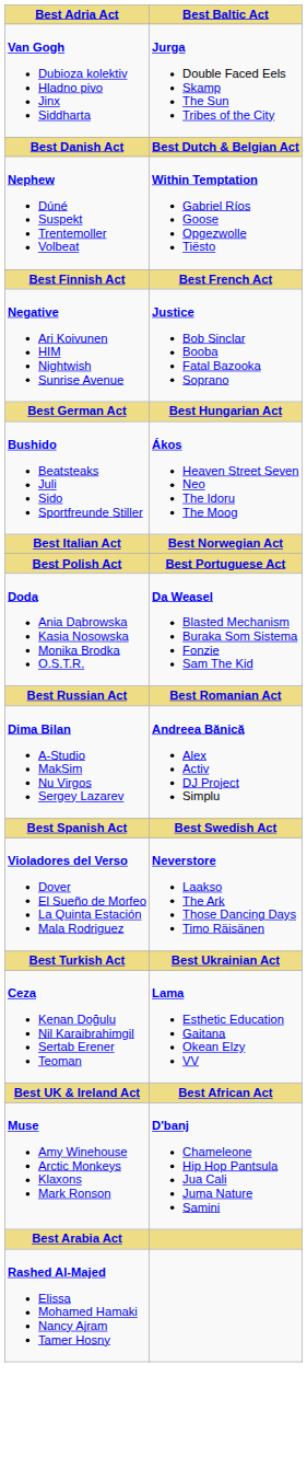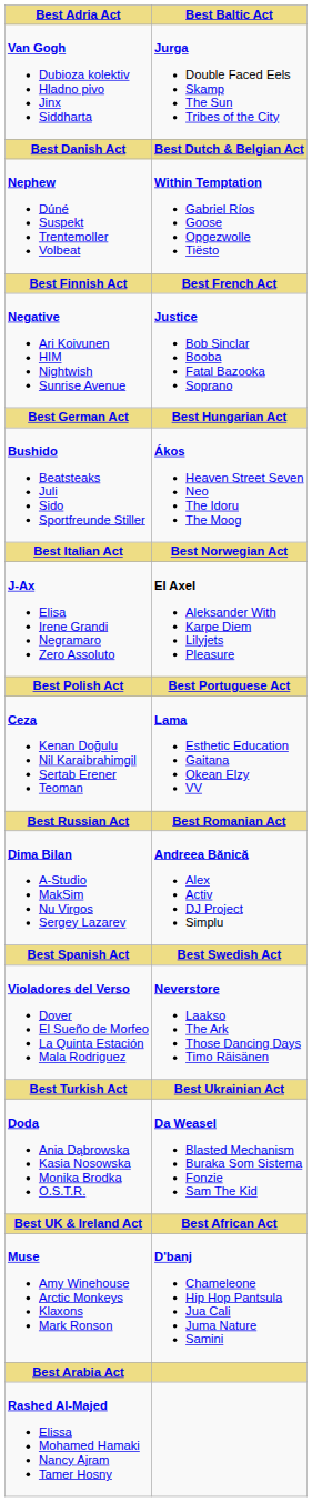 <table class=wikitable style="width=100%">
 <tr>
 <th style="background:#EEDD85; width=50%"><a href='#'>Best Adria Act</a></th>
 <th style="background:#EEDD85; width=50%"><a href='#'>Best Baltic Act</a></th>
 </tr>
 <tr>
 <td valign="top"><br><strong><a href='#'>Van Gogh</a></strong><ul><li><a href='#'>Dubioza kolektiv</a></li><li><a href='#'>Hladno pivo</a></li><li><a href='#'>Jinx</a></li><li><a href='#'>Siddharta</a></li></ul></td>
 <td valign="top"><br><strong><a href='#'>Jurga</a></strong><ul><li>Double Faced Eels</li><li><a href='#'>Skamp</a></li><li><a href='#'>The Sun</a></li><li><a href='#'>Tribes of the City</a></li></ul></td>
 </tr>
 <tr>
 <th style="background:#EEDD85; width=50%"><a href='#'>Best Danish Act</a></th>
 <th style="background:#EEDD85; width=50%"><a href='#'>Best Dutch & Belgian Act</a></th>
 </tr>
 <tr>
 <td valign="top"><br><strong><a href='#'>Nephew</a></strong><ul><li><a href='#'>Dúné</a></li><li><a href='#'>Suspekt</a></li><li><a href='#'>Trentemoller</a></li><li><a href='#'>Volbeat</a></li></ul></td>
 <td valign="top"><br><strong><a href='#'>Within Temptation</a></strong><ul><li><a href='#'>Gabriel Ríos</a></li><li><a href='#'>Goose</a></li><li><a href='#'>Opgezwolle</a></li><li><a href='#'>Tiësto</a></li></ul></td>
 </tr>
 <tr>
 <th style="background:#EEDD85; width=50%"><a href='#'>Best Finnish Act</a></th>
 <th style="background:#EEDD85; width=50%"><a href='#'>Best French Act</a></th>
 </tr>
 <tr>
 <td valign="top"><br><strong><a href='#'>Negative</a></strong><ul><li><a href='#'>Ari Koivunen</a></li><li><a href='#'>HIM</a></li><li><a href='#'>Nightwish</a></li><li><a href='#'>Sunrise Avenue</a></li></ul></td>
 <td valign="top"><br><strong><a href='#'>Justice</a></strong><ul><li><a href='#'>Bob Sinclar</a></li><li><a href='#'>Booba</a></li><li><a href='#'>Fatal Bazooka</a></li><li><a href='#'>Soprano</a></li></ul></td>
 </tr>
 <tr>
 <th style="background:#EEDD85; width=50%"><a href='#'>Best German Act</a></th>
 <th style="background:#EEDD85; width=50%"><a href='#'>Best Hungarian Act</a></th>
 </tr>
 <tr>
 <td valign="top"><br><strong><a href='#'>Bushido</a></strong><ul><li><a href='#'>Beatsteaks</a></li><li><a href='#'>Juli</a></li><li><a href='#'>Sido</a></li><li><a href='#'>Sportfreunde Stiller</a></li></ul></td>
 <td valign="top"><br><strong><a href='#'>Ákos</a></strong><ul><li><a href='#'>Heaven Street Seven</a></li><li><a href='#'>Neo</a></li><li><a href='#'>The Idoru</a></li><li><a href='#'>The Moog</a></li></ul></td>
 </tr>
 <tr>
 <th style="background:#EEDD85; width=50%"><a href='#'>Best Italian Act</a></th>
 <th style="background:#EEDD85; width=50%"><a href='#'>Best Norwegian Act</a></th>
 </tr>
 <tr>
+<td valign="top"><br><strong><a href='#'>J-Ax</a></strong><ul><li><a href='#'>Elisa</a></li><li><a href='#'>Irene Grandi</a></li><li><a href='#'>Negramaro</a></li><li><a href='#'>Zero Assoluto</a></li></ul></td>
+<td valign="top"><br><strong>El Axel</strong><ul><li><a href='#'>Aleksander With</a></li><li><a href='#'>Karpe Diem</a></li><li><a href='#'>Lilyjets</a></li><li><a href='#'>Pleasure</a></li></ul></td>
+</tr>
+<tr>
 <th style="background:#EEDD85; width=50%"><a href='#'>Best Polish Act</a></th>
 <th style="background:#EEDD85; width=50%"><a href='#'>Best Portuguese Act</a></th>
 </tr>
 <tr>
-<td valign="top"><br><strong><a href='#'>Doda</a></strong><ul><li><a href='#'>Ania Dąbrowska</a></li><li><a href='#'>Kasia Nosowska</a></li><li><a href='#'>Monika Brodka</a></li><li><a href='#'>O.S.T.R.</a></li></ul></td>
-<td valign="top"><br><strong><a href='#'>Da Weasel</a></strong><ul><li><a href='#'>Blasted Mechanism</a></li><li><a href='#'>Buraka Som Sistema</a></li><li><a href='#'>Fonzie</a></li><li><a href='#'>Sam The Kid</a></li></ul></td>
+<td valign="top"><br><strong><a href='#'>Ceza</a></strong><ul><li><a href='#'>Kenan Doğulu</a></li><li><a href='#'>Nil Karaibrahimgil</a></li><li><a href='#'>Sertab Erener</a></li><li><a href='#'>Teoman</a></li></ul></td>
+<td valign="top"><br><strong><a href='#'>Lama</a></strong><ul><li><a href='#'>Esthetic Education</a></li><li><a href='#'>Gaitana</a></li><li><a href='#'>Okean Elzy</a></li><li><a href='#'>VV</a></li></ul></td>
 </tr>
 <tr>
 <th style="background:#EEDD85; width=50%"><a href='#'>Best Russian Act</a></th>
 <th style="background:#EEDD85; width=50%"><a href='#'>Best Romanian Act</a></th>
 </tr>
 <tr>
 <td valign="top"><br><strong><a href='#'>Dima Bilan</a></strong><ul><li><a href='#'>A-Studio</a></li><li><a href='#'>MakSim</a></li><li><a href='#'>Nu Virgos</a></li><li><a href='#'>Sergey Lazarev</a></li></ul></td>
 <td valign="top"><br><strong><a href='#'>Andreea Bănică</a></strong><ul><li><a href='#'>Alex</a></li><li><a href='#'>Activ</a></li><li><a href='#'>DJ Project</a></li><li>Simplu</li></ul></td>
 </tr>
 <tr>
 <th style="background:#EEDD85; width=50%"><a href='#'>Best Spanish Act</a></th>
 <th style="background:#EEDD85; width=50%"><a href='#'>Best Swedish Act</a></th>
 </tr>
 <tr>
 <td valign="top"><br><strong><a href='#'>Violadores del Verso</a></strong><ul><li><a href='#'>Dover</a></li><li><a href='#'>El Sueño de Morfeo</a></li><li><a href='#'>La Quinta Estación</a></li><li><a href='#'>Mala Rodriguez</a></li></ul></td>
 <td valign="top"><br><strong><a href='#'>Neverstore</a></strong><ul><li><a href='#'>Laakso</a></li><li><a href='#'>The Ark</a></li><li><a href='#'>Those Dancing Days</a></li><li><a href='#'>Timo Räisänen</a></li></ul></td>
 </tr>
 <tr>
 <th style="background:#EEDD85; width=50%"><a href='#'>Best Turkish Act</a></th>
 <th style="background:#EEDD85; width=50%"><a href='#'>Best Ukrainian Act</a></th>
 </tr>
 <tr>
-<td valign="top"><br><strong><a href='#'>Ceza</a></strong><ul><li><a href='#'>Kenan Doğulu</a></li><li><a href='#'>Nil Karaibrahimgil</a></li><li><a href='#'>Sertab Erener</a></li><li><a href='#'>Teoman</a></li></ul></td>
-<td valign="top"><br><strong><a href='#'>Lama</a></strong><ul><li><a href='#'>Esthetic Education</a></li><li><a href='#'>Gaitana</a></li><li><a href='#'>Okean Elzy</a></li><li><a href='#'>VV</a></li></ul></td>
+<td valign="top"><br><strong><a href='#'>Doda</a></strong><ul><li><a href='#'>Ania Dąbrowska</a></li><li><a href='#'>Kasia Nosowska</a></li><li><a href='#'>Monika Brodka</a></li><li><a href='#'>O.S.T.R.</a></li></ul></td>
+<td valign="top"><br><strong><a href='#'>Da Weasel</a></strong><ul><li><a href='#'>Blasted Mechanism</a></li><li><a href='#'>Buraka Som Sistema</a></li><li><a href='#'>Fonzie</a></li><li><a href='#'>Sam The Kid</a></li></ul></td>
 </tr>
 <tr>
 <th style="background:#EEDD85; width=50%"><a href='#'>Best UK & Ireland Act</a></th>
 <th style="background:#EEDD85; width=50%"><a href='#'>Best African Act</a></th>
 </tr>
 <tr>
 <td valign="top"><br><strong><a href='#'>Muse</a></strong><ul><li><a href='#'>Amy Winehouse</a></li><li><a href='#'>Arctic Monkeys</a></li><li><a href='#'>Klaxons</a></li><li><a href='#'>Mark Ronson</a></li></ul></td>
 <td valign="top"><br><strong><a href='#'>D'banj</a></strong><ul><li><a href='#'>Chameleone</a></li><li><a href='#'>Hip Hop Pantsula</a></li><li><a href='#'>Jua Cali</a></li><li><a href='#'>Juma Nature</a></li><li><a href='#'>Samini</a></li></ul></td>
 </tr>
 <tr>
 <th style="background:#EEDD85; width=50%"><a href='#'>Best Arabia Act</a></th>
 <th style="background:#EEDD85; width=50%"></th>
 </tr>
 <tr>
 <td valign="top"><br><strong><a href='#'>Rashed Al-Majed</a></strong><ul><li><a href='#'>Elissa</a></li><li><a href='#'>Mohamed Hamaki</a></li><li><a href='#'>Nancy Ajram</a></li><li><a href='#'>Tamer Hosny</a></li></ul></td>
 <td valign="top"></td>
 </tr>
 </table>
